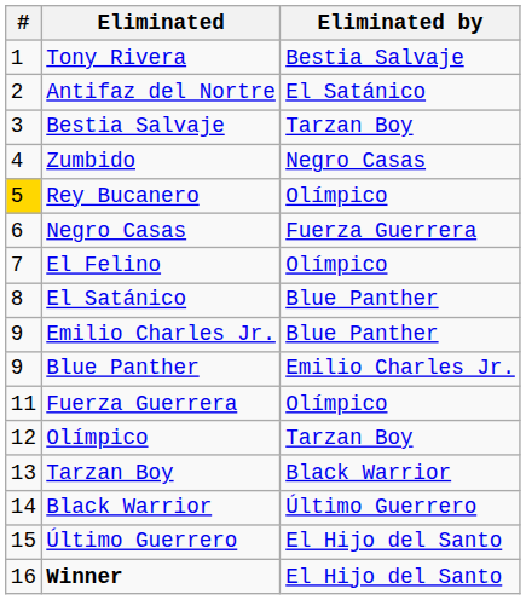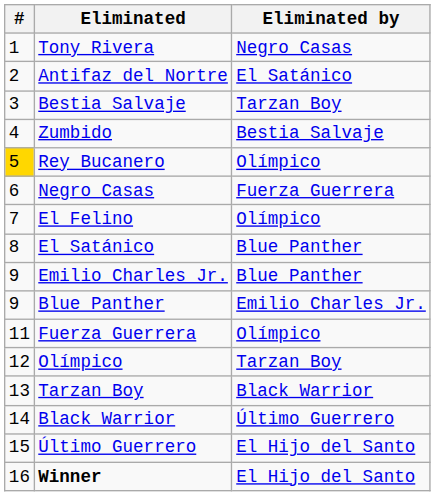 <table class="wikitable sortable">
 <tr>
 <th>#</th>
 <th>Eliminated</th>
 <th>Eliminated by</th>
 </tr>
 <tr>
 <td>1</td>
 <td><a href='#'>Tony Rivera</a></td>
-<td><a href='#'>Bestia Salvaje</a></td>
+<td><a href='#'>Negro Casas</a></td>
 </tr>
 <tr>
 <td>2</td>
 <td><a href='#'>Antifaz del Nortre</a></td>
 <td><a href='#'>El Satánico</a></td>
 </tr>
 <tr>
 <td>3</td>
 <td><a href='#'>Bestia Salvaje</a></td>
 <td><a href='#'>Tarzan Boy</a></td>
 </tr>
 <tr>
 <td>4</td>
 <td><a href='#'>Zumbido</a></td>
-<td><a href='#'>Negro Casas</a></td>
+<td><a href='#'>Bestia Salvaje</a></td>
 </tr>
 <tr>
 <td style="background: gold;">5</td>
 <td><a href='#'>Rey Bucanero</a></td>
 <td><a href='#'>Olímpico</a></td>
 </tr>
 <tr>
 <td>6</td>
 <td><a href='#'>Negro Casas</a></td>
 <td><a href='#'>Fuerza Guerrera</a></td>
 </tr>
 <tr>
 <td>7</td>
 <td><a href='#'>El Felino</a></td>
 <td><a href='#'>Olímpico</a></td>
 </tr>
 <tr>
 <td>8</td>
 <td><a href='#'>El Satánico</a></td>
 <td><a href='#'>Blue Panther</a></td>
 </tr>
 <tr>
 <td>9</td>
 <td><a href='#'>Emilio Charles Jr.</a></td>
 <td><a href='#'>Blue Panther</a></td>
 </tr>
 <tr>
 <td>9</td>
 <td><a href='#'>Blue Panther</a></td>
 <td><a href='#'>Emilio Charles Jr.</a></td>
 </tr>
 <tr>
 <td>11</td>
 <td><a href='#'>Fuerza Guerrera</a></td>
 <td><a href='#'>Olímpico</a></td>
 </tr>
 <tr>
 <td>12</td>
 <td><a href='#'>Olímpico</a></td>
 <td><a href='#'>Tarzan Boy</a></td>
 </tr>
 <tr>
 <td>13</td>
 <td><a href='#'>Tarzan Boy</a></td>
 <td><a href='#'>Black Warrior</a></td>
 </tr>
 <tr>
 <td>14</td>
 <td><a href='#'>Black Warrior</a></td>
 <td><a href='#'>Último Guerrero</a></td>
 </tr>
 <tr>
 <td>15</td>
 <td><a href='#'>Último Guerrero</a></td>
 <td><a href='#'>El Hijo del Santo</a></td>
 </tr>
 <tr>
 <td>16</td>
 <td><strong>Winner</strong></td>
 <td><a href='#'>El Hijo del Santo</a></td>
 </tr>
 </table>
